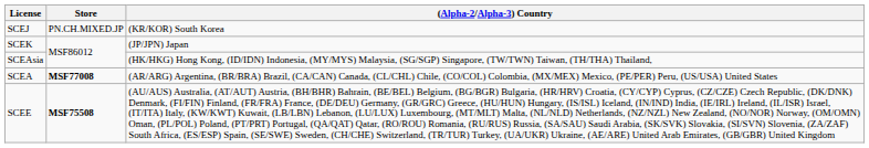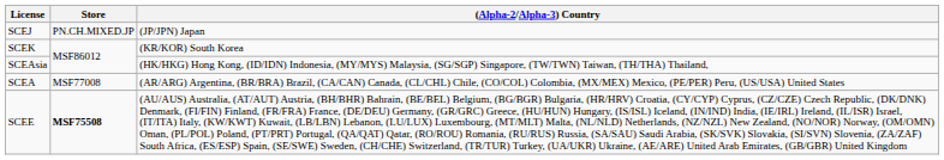 <table class="wikitable" style="font-size:x-small; border:1px ridge #999999;">
 <tr>
 <th scope="col">License</th>
 <th scope="col">Store</th>
 <th scope="col">(<a href='#'>Alpha-2</a>/<a href='#'>Alpha-3</a>) Country</th>
 </tr>
 <tr>
 <td id="SCEJ">SCEJ</td>
 <td>PN.CH.MIXED.JP</td>
-<td>(KR/KOR) South Korea</td>
+<td>(JP/JPN) Japan</td>
 </tr>
 <tr>
 <td id="SCEK">SCEK</td>
 <td rowspan="2">MSF86012</td>
-<td>(JP/JPN) Japan</td>
+<td>(KR/KOR) South Korea</td>
 </tr>
 <tr>
 <td id="SCEAsia">SCEAsia</td>
 <td>(HK/HKG) Hong Kong, (ID/IDN) Indonesia, (MY/MYS) Malaysia, (SG/SGP) Singapore, (TW/TWN) Taiwan, (TH/THA) Thailand,</td>
 </tr>
 <tr>
 <td id="SCEA">SCEA</td>
-<td><strong>MSF77008</strong></td>
+<td>MSF77008</td>
 <td>(AR/ARG) Argentina, (BR/BRA) Brazil, (CA/CAN) Canada, (CL/CHL) Chile, (CO/COL) Colombia, (MX/MEX) Mexico, (PE/PER) Peru, (US/USA) United States</td>
 </tr>
 <tr>
 <td id="SCEE">SCEE</td>
 <td><strong>MSF75508</strong></td>
 <td>(AU/AUS) Australia, (AT/AUT) Austria, (BH/BHR) Bahrain, (BE/BEL) Belgium, (BG/BGR) Bulgaria, (HR/HRV) Croatia, (CY/CYP) Cyprus, (CZ/CZE) Czech Republic, (DK/DNK) Denmark, (FI/FIN) Finland, (FR/FRA) France, (DE/DEU) Germany, (GR/GRC) Greece, (HU/HUN) Hungary, (IS/ISL) Iceland, (IN/IND) India, (IE/IRL) Ireland, (IL/ISR) Israel, (IT/ITA) Italy, (KW/KWT) Kuwait, (LB/LBN) Lebanon, (LU/LUX) Luxembourg, (MT/MLT) Malta, (NL/NLD) Netherlands, (NZ/NZL) New Zealand, (NO/NOR) Norway, (OM/OMN) Oman, (PL/POL) Poland, (PT/PRT) Portugal, (QA/QAT) Qatar, (RO/ROU) Romania, (RU/RUS) Russia, (SA/SAU) Saudi Arabia, (SK/SVK) Slovakia, (SI/SVN) Slovenia, (ZA/ZAF) South Africa, (ES/ESP) Spain, (SE/SWE) Sweden, (CH/CHE) Switzerland, (TR/TUR) Turkey, (UA/UKR) Ukraine, (AE/ARE) United Arab Emirates, (GB/GBR) United Kingdom</td>
 </tr>
 </table>
